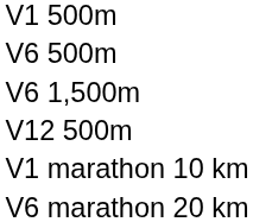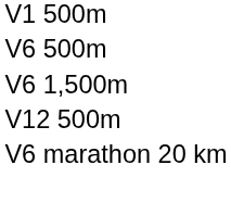 <table>
 <tr>
 <td>V1 500m</td>
 <td></td>
 <td></td>
 <td></td>
 </tr>
 <tr>
 <td>V6 500m</td>
 <td></td>
 <td></td>
 <td></td>
 </tr>
 <tr>
 <td>V6 1,500m</td>
 <td></td>
 <td></td>
 <td></td>
 </tr>
 <tr>
 <td>V12 500m</td>
 <td></td>
 <td></td>
 <td></td>
 </tr>
 <tr>
-<td>V1 marathon 10 km</td>
-<td></td>
-<td></td>
-<td></td>
-</tr>
-<tr>
 <td>V6 marathon 20 km</td>
 <td></td>
 <td></td>
 <td></td>
 </tr>
 </table>
